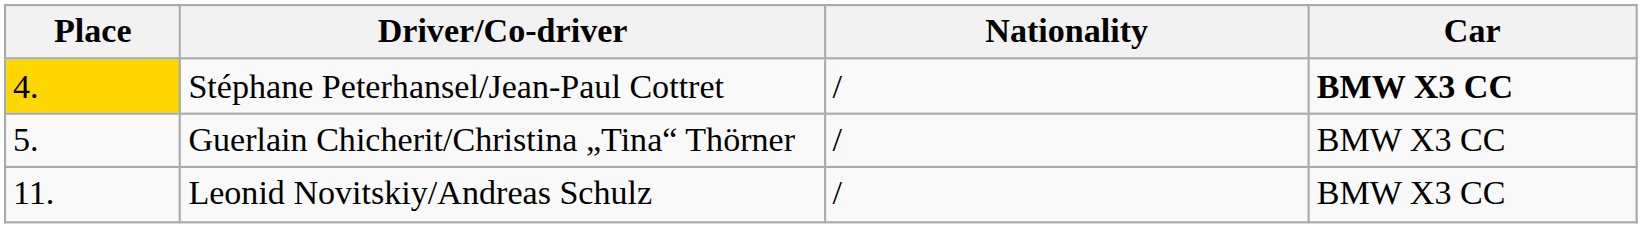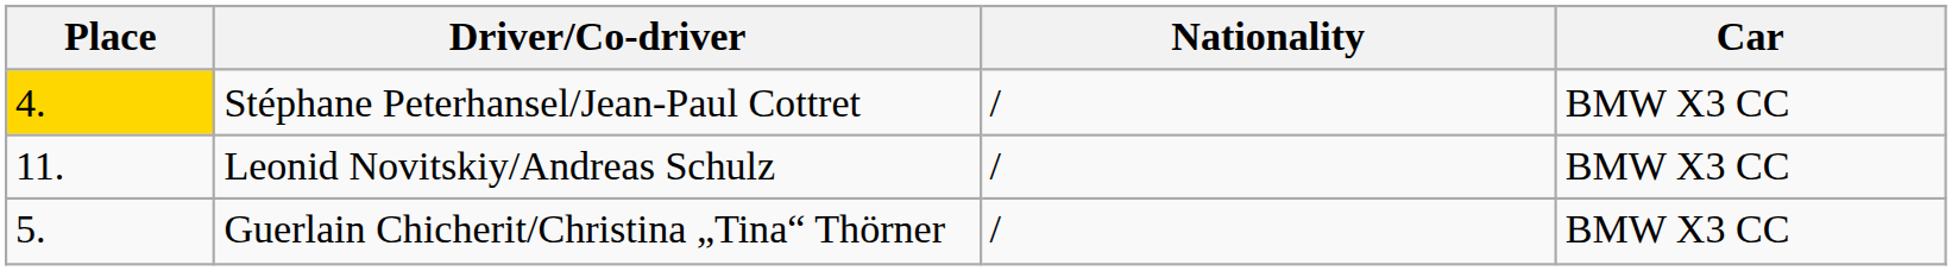 <table class="wikitable">
 <tr>
 <th>Place</th>
 <th>Driver/Co-driver</th>
 <th>Nationality</th>
 <th>Car</th>
 </tr>
 <tr>
 <td style="background: gold; width:75px;">4.</td>
 <td style="width:295px;">Stéphane Peterhansel/Jean-Paul Cottret</td>
 <td style="width:220px;"> / </td>
-<td style="width:146px;"><strong>BMW X3 CC</strong></td>
+<td style="width:146px;">BMW X3 CC</td>
+</tr>
+<tr>
+<td>11.</td>
+<td>Leonid Novitskiy/Andreas Schulz</td>
+<td> / </td>
+<td>BMW X3 CC</td>
 </tr>
 <tr>
 <td>5.</td>
 <td>Guerlain Chicherit/Christina „Tina“ Thörner</td>
 <td> / </td>
 <td>BMW X3 CC</td>
 </tr>
-<tr>
-<td>11.</td>
-<td>Leonid Novitskiy/Andreas Schulz</td>
-<td> / </td>
-<td>BMW X3 CC</td>
-</tr>
 </table>
